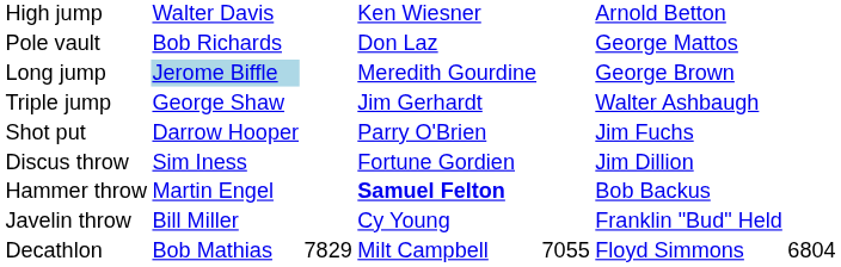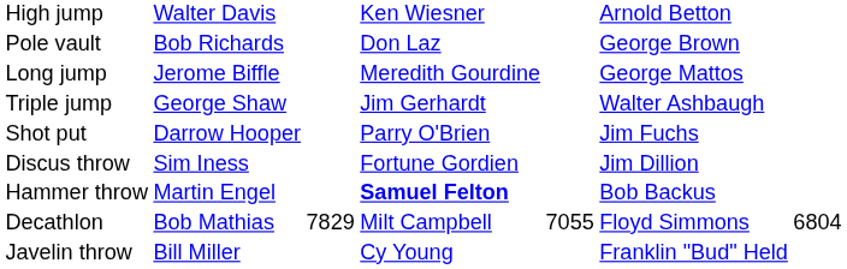 <table>
 <tr>
 <td>High jump</td>
 <td><a href='#'>Walter Davis</a></td>
 <td></td>
 <td><a href='#'>Ken Wiesner</a></td>
 <td></td>
 <td><a href='#'>Arnold Betton</a></td>
 <td></td>
 </tr>
 <tr>
 <td>Pole vault</td>
 <td><a href='#'>Bob Richards</a></td>
 <td></td>
 <td><a href='#'>Don Laz</a></td>
 <td></td>
-<td><a href='#'>George Mattos</a></td>
+<td><a href='#'>George Brown</a></td>
 <td></td>
 </tr>
 <tr>
 <td>Long jump</td>
-<td style="background: lightblue;"><a href='#'>Jerome Biffle</a></td>
+<td><a href='#'>Jerome Biffle</a></td>
 <td></td>
 <td><a href='#'>Meredith Gourdine</a></td>
 <td></td>
-<td><a href='#'>George Brown</a></td>
+<td><a href='#'>George Mattos</a></td>
 <td></td>
 </tr>
 <tr>
 <td>Triple jump</td>
 <td><a href='#'>George Shaw</a></td>
 <td></td>
 <td><a href='#'>Jim Gerhardt</a></td>
 <td></td>
 <td><a href='#'>Walter Ashbaugh</a></td>
 <td></td>
 </tr>
 <tr>
 <td>Shot put</td>
 <td><a href='#'>Darrow Hooper</a></td>
 <td></td>
 <td><a href='#'>Parry O'Brien</a></td>
 <td></td>
 <td><a href='#'>Jim Fuchs</a></td>
 <td></td>
 </tr>
 <tr>
 <td>Discus throw</td>
 <td><a href='#'>Sim Iness</a></td>
 <td></td>
 <td><a href='#'>Fortune Gordien</a></td>
 <td></td>
 <td><a href='#'>Jim Dillion</a></td>
 <td></td>
 </tr>
 <tr>
 <td>Hammer throw</td>
 <td><a href='#'>Martin Engel</a></td>
 <td></td>
 <td><strong><a href='#'>Samuel Felton</a></strong></td>
 <td></td>
 <td><a href='#'>Bob Backus</a></td>
 <td></td>
 </tr>
 <tr>
+<td>Decathlon</td>
+<td><a href='#'>Bob Mathias</a></td>
+<td>7829</td>
+<td><a href='#'>Milt Campbell</a></td>
+<td>7055</td>
+<td><a href='#'>Floyd Simmons</a></td>
+<td>6804</td>
+</tr>
+<tr>
 <td>Javelin throw</td>
 <td><a href='#'>Bill Miller</a></td>
 <td></td>
 <td><a href='#'>Cy Young</a></td>
 <td></td>
 <td><a href='#'>Franklin "Bud" Held</a></td>
 <td></td>
 </tr>
-<tr>
-<td>Decathlon</td>
-<td><a href='#'>Bob Mathias</a></td>
-<td>7829</td>
-<td><a href='#'>Milt Campbell</a></td>
-<td>7055</td>
-<td><a href='#'>Floyd Simmons</a></td>
-<td>6804</td>
-</tr>
 </table>
